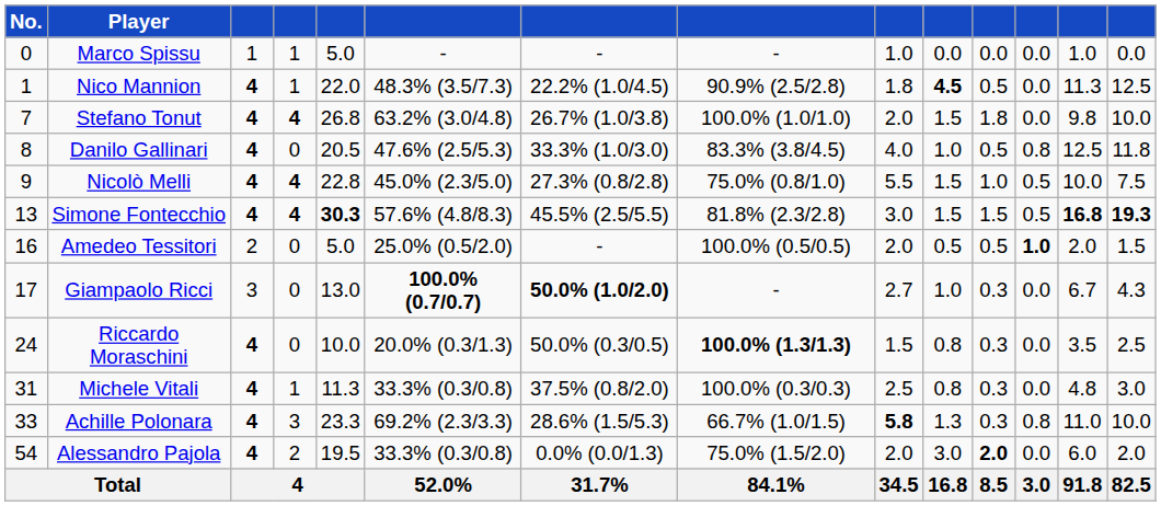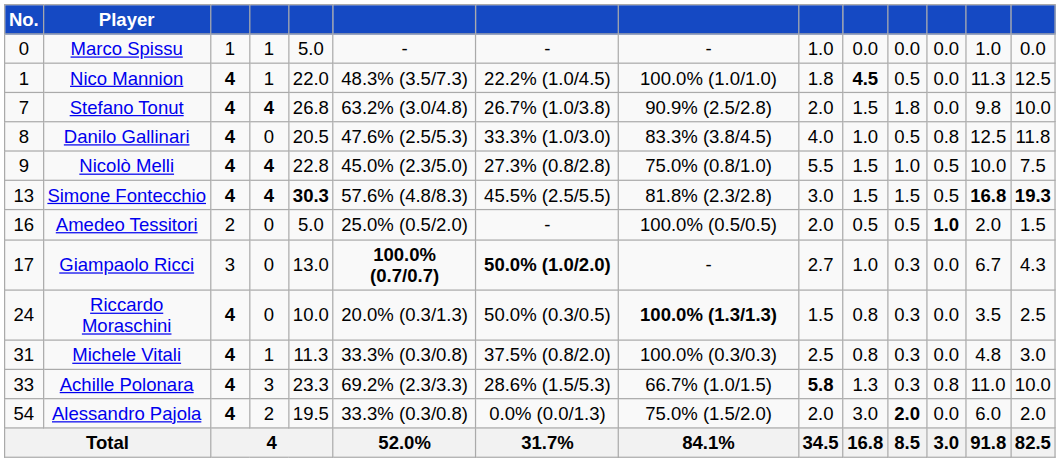 <table class="wikitable sortable" style="text-align:center; font-size:95%">
 <tr>
 <th style="background: #1549C3; color:#ffffff" scope="col">No.</th>
 <th style="background: #1549C3; color:#ffffff" scope="col" width="130">Player</th>
 <th style="background: #1549C3; color:#ffffff" scope="col" width="25px"></th>
 <th style="background: #1549C3; color:#ffffff" scope="col" width="25px"></th>
 <th style="background: #1549C3; color:#ffffff" scope="col" width="25px"></th>
 <th style="background: #1549C3; color:#ffffff" scope="col" width="110px"></th>
 <th style="background: #1549C3; color:#ffffff" scope="col" width="110px"></th>
 <th style="background: #1549C3; color:#ffffff" scope="col" width="140px"></th>
 <th style="background: #1549C3; color:#ffffff" scope="col" width="25px"></th>
 <th style="background: #1549C3; color:#ffffff" scope="col" width="25px"></th>
 <th style="background: #1549C3; color:#ffffff" scope="col" width="25px"></th>
 <th style="background: #1549C3; color:#ffffff" scope="col" width="25px"></th>
 <th style="background: #1549C3; color:#ffffff" scope="col" width="25px"></th>
 <th style="background: #1549C3; color:#ffffff" scope="col" width="25px"></th>
 </tr>
 <tr>
 <td>0</td>
 <td><a href='#'>Marco Spissu</a></td>
 <td>1</td>
 <td>1</td>
 <td>5.0</td>
 <td>-</td>
 <td>-</td>
 <td>-</td>
 <td>1.0</td>
 <td>0.0</td>
 <td>0.0</td>
 <td>0.0</td>
 <td>1.0</td>
 <td>0.0</td>
 </tr>
 <tr>
 <td>1</td>
 <td><a href='#'>Nico Mannion</a></td>
 <td><strong>4</strong></td>
 <td>1</td>
 <td>22.0</td>
 <td>48.3% (3.5/7.3)</td>
 <td>22.2% (1.0/4.5)</td>
-<td>90.9% (2.5/2.8)</td>
+<td>100.0% (1.0/1.0)</td>
 <td>1.8</td>
 <td><strong>4.5</strong></td>
 <td>0.5</td>
 <td>0.0</td>
 <td>11.3</td>
 <td>12.5</td>
 </tr>
 <tr>
 <td>7</td>
 <td><a href='#'>Stefano Tonut</a></td>
 <td><strong>4</strong></td>
 <td><strong>4</strong></td>
 <td>26.8</td>
 <td>63.2% (3.0/4.8)</td>
 <td>26.7% (1.0/3.8)</td>
-<td>100.0% (1.0/1.0)</td>
+<td>90.9% (2.5/2.8)</td>
 <td>2.0</td>
 <td>1.5</td>
 <td>1.8</td>
 <td>0.0</td>
 <td>9.8</td>
 <td>10.0</td>
 </tr>
 <tr>
 <td>8</td>
 <td><a href='#'>Danilo Gallinari</a></td>
 <td><strong>4</strong></td>
 <td>0</td>
 <td>20.5</td>
 <td>47.6% (2.5/5.3)</td>
 <td>33.3% (1.0/3.0)</td>
 <td>83.3% (3.8/4.5)</td>
 <td>4.0</td>
 <td>1.0</td>
 <td>0.5</td>
 <td>0.8</td>
 <td>12.5</td>
 <td>11.8</td>
 </tr>
 <tr>
 <td>9</td>
 <td><a href='#'>Nicolò Melli</a></td>
 <td><strong>4</strong></td>
 <td><strong>4</strong></td>
 <td>22.8</td>
 <td>45.0% (2.3/5.0)</td>
 <td>27.3% (0.8/2.8)</td>
 <td>75.0% (0.8/1.0)</td>
 <td>5.5</td>
 <td>1.5</td>
 <td>1.0</td>
 <td>0.5</td>
 <td>10.0</td>
 <td>7.5</td>
 </tr>
 <tr>
 <td>13</td>
 <td><a href='#'>Simone Fontecchio</a></td>
 <td><strong>4</strong></td>
 <td><strong>4</strong></td>
 <td><strong>30.3</strong></td>
 <td>57.6% (4.8/8.3)</td>
 <td>45.5% (2.5/5.5)</td>
 <td>81.8% (2.3/2.8)</td>
 <td>3.0</td>
 <td>1.5</td>
 <td>1.5</td>
 <td>0.5</td>
 <td><strong>16.8</strong></td>
 <td><strong>19.3</strong></td>
 </tr>
 <tr>
 <td>16</td>
 <td><a href='#'>Amedeo Tessitori</a></td>
 <td>2</td>
 <td>0</td>
 <td>5.0</td>
 <td>25.0% (0.5/2.0)</td>
 <td>-</td>
 <td>100.0% (0.5/0.5)</td>
 <td>2.0</td>
 <td>0.5</td>
 <td>0.5</td>
 <td><strong>1.0</strong></td>
 <td>2.0</td>
 <td>1.5</td>
 </tr>
 <tr>
 <td>17</td>
 <td><a href='#'>Giampaolo Ricci</a></td>
 <td>3</td>
 <td>0</td>
 <td>13.0</td>
 <td><strong>100.0% (0.7/0.7)</strong></td>
 <td><strong>50.0% (1.0/2.0)</strong></td>
 <td>-</td>
 <td>2.7</td>
 <td>1.0</td>
 <td>0.3</td>
 <td>0.0</td>
 <td>6.7</td>
 <td>4.3</td>
 </tr>
 <tr>
 <td>24</td>
 <td><a href='#'>Riccardo Moraschini</a></td>
 <td><strong>4</strong></td>
 <td>0</td>
 <td>10.0</td>
 <td>20.0% (0.3/1.3)</td>
 <td>50.0% (0.3/0.5)</td>
 <td><strong>100.0% (1.3/1.3)</strong></td>
 <td>1.5</td>
 <td>0.8</td>
 <td>0.3</td>
 <td>0.0</td>
 <td>3.5</td>
 <td>2.5</td>
 </tr>
 <tr>
 <td>31</td>
 <td><a href='#'>Michele Vitali</a></td>
 <td><strong>4</strong></td>
 <td>1</td>
 <td>11.3</td>
 <td>33.3% (0.3/0.8)</td>
 <td>37.5% (0.8/2.0)</td>
 <td>100.0% (0.3/0.3)</td>
 <td>2.5</td>
 <td>0.8</td>
 <td>0.3</td>
 <td>0.0</td>
 <td>4.8</td>
 <td>3.0</td>
 </tr>
 <tr>
 <td>33</td>
 <td><a href='#'>Achille Polonara</a></td>
 <td><strong>4</strong></td>
 <td>3</td>
 <td>23.3</td>
 <td>69.2% (2.3/3.3)</td>
 <td>28.6% (1.5/5.3)</td>
 <td>66.7% (1.0/1.5)</td>
 <td><strong>5.8</strong></td>
 <td>1.3</td>
 <td>0.3</td>
 <td>0.8</td>
 <td>11.0</td>
 <td>10.0</td>
 </tr>
 <tr>
 <td>54</td>
 <td><a href='#'>Alessandro Pajola</a></td>
 <td><strong>4</strong></td>
 <td>2</td>
 <td>19.5</td>
 <td>33.3% (0.3/0.8)</td>
 <td>0.0% (0.0/1.3)</td>
 <td>75.0% (1.5/2.0)</td>
 <td>2.0</td>
 <td>3.0</td>
 <td><strong>2.0</strong></td>
 <td>0.0</td>
 <td>6.0</td>
 <td>2.0</td>
 </tr>
 <tr class="sortbottom">
 <th colspan=2>Total</th>
 <th colspan=3>4</th>
 <th>52.0%</th>
 <th>31.7%</th>
 <th>84.1%</th>
 <th>34.5</th>
 <th>16.8</th>
 <th>8.5</th>
 <th>3.0</th>
 <th>91.8</th>
 <th>82.5</th>
 </tr>
 </table>
